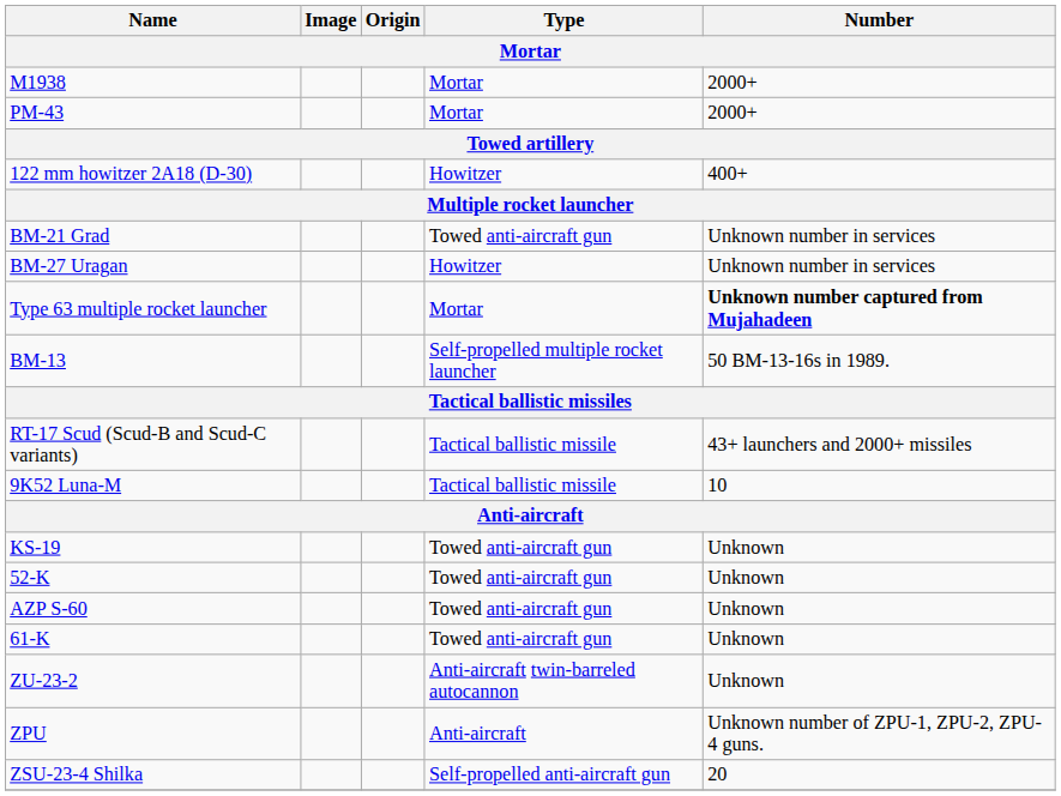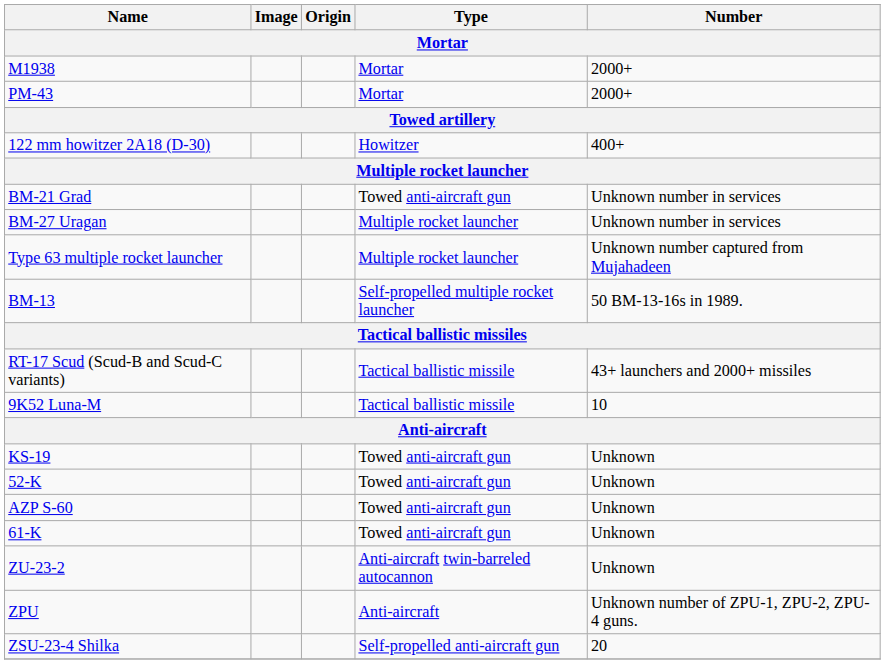 <table class="wikitable">
 <tr>
 <th>Name</th>
 <th>Image</th>
 <th>Origin</th>
 <th>Type</th>
 <th>Number</th>
 </tr>
 <tr>
 <th colspan="5"><a href='#'>Mortar</a></th>
 </tr>
 <tr>
 <td><a href='#'>M1938</a></td>
 <td></td>
 <td></td>
 <td><a href='#'>Mortar</a></td>
 <td>2000+</td>
 </tr>
 <tr>
 <td><a href='#'>PM-43</a></td>
 <td></td>
 <td></td>
 <td><a href='#'>Mortar</a></td>
 <td>2000+</td>
 </tr>
 <tr>
 <th colspan="5"><a href='#'>Towed artillery</a></th>
 </tr>
 <tr>
 <td><a href='#'>122 mm howitzer 2A18 (D-30)</a></td>
 <td></td>
 <td></td>
 <td><a href='#'>Howitzer</a></td>
 <td>400+</td>
 </tr>
 <tr>
 <th colspan="5"><a href='#'>Multiple rocket launcher</a></th>
 </tr>
 <tr>
 <td><a href='#'>BM-21 Grad</a></td>
 <td></td>
 <td></td>
 <td>Towed <a href='#'>anti-aircraft gun</a></td>
 <td>Unknown number in services</td>
 </tr>
 <tr>
 <td><a href='#'>BM-27 Uragan</a></td>
 <td></td>
 <td></td>
-<td><a href='#'>Howitzer</a></td>
+<td><a href='#'>Multiple rocket launcher</a></td>
 <td>Unknown number in services</td>
 </tr>
 <tr>
 <td><a href='#'>Type 63 multiple rocket launcher</a></td>
 <td></td>
 <td></td>
-<td><a href='#'>Mortar</a></td>
-<td><strong>Unknown number captured from <a href='#'>Mujahadeen</a></strong></td>
+<td><a href='#'>Multiple rocket launcher</a></td>
+<td>Unknown number captured from <a href='#'>Mujahadeen</a></td>
 </tr>
 <tr>
 <td><a href='#'>BM-13</a></td>
 <td></td>
 <td></td>
 <td><a href='#'>Self-propelled multiple rocket launcher</a></td>
 <td>50 BM-13-16s in 1989.</td>
 </tr>
 <tr>
 <th colspan="5"><a href='#'>Tactical ballistic missiles</a></th>
 </tr>
 <tr>
 <td><a href='#'>RT-17 Scud</a> (Scud-B and Scud-C variants)</td>
 <td></td>
 <td></td>
 <td><a href='#'>Tactical ballistic missile</a></td>
 <td>43+ launchers and 2000+ missiles</td>
 </tr>
 <tr>
 <td><a href='#'>9K52 Luna-M</a></td>
 <td></td>
 <td></td>
 <td><a href='#'>Tactical ballistic missile</a></td>
 <td>10</td>
 </tr>
 <tr>
 <th colspan="5"><a href='#'>Anti-aircraft</a></th>
 </tr>
 <tr>
 <td><a href='#'>KS-19</a></td>
 <td></td>
 <td></td>
 <td>Towed <a href='#'>anti-aircraft gun</a></td>
 <td>Unknown</td>
 </tr>
 <tr>
 <td><a href='#'>52-K</a></td>
 <td></td>
 <td></td>
 <td>Towed <a href='#'>anti-aircraft gun</a></td>
 <td>Unknown</td>
 </tr>
 <tr>
 <td><a href='#'>AZP S-60</a></td>
 <td></td>
 <td></td>
 <td>Towed <a href='#'>anti-aircraft gun</a></td>
 <td>Unknown</td>
 </tr>
 <tr>
 <td><a href='#'>61-K</a></td>
 <td></td>
 <td></td>
 <td>Towed <a href='#'>anti-aircraft gun</a></td>
 <td>Unknown</td>
 </tr>
 <tr>
 <td><a href='#'>ZU-23-2</a></td>
 <td></td>
 <td></td>
 <td><a href='#'>Anti-aircraft</a> <a href='#'>twin-barreled autocannon</a></td>
 <td>Unknown</td>
 </tr>
 <tr>
 <td><a href='#'>ZPU</a></td>
 <td></td>
 <td></td>
 <td><a href='#'>Anti-aircraft</a></td>
 <td>Unknown number of ZPU-1, ZPU-2, ZPU-4 guns.</td>
 </tr>
 <tr>
 <td><a href='#'>ZSU-23-4 Shilka</a></td>
 <td></td>
 <td></td>
 <td><a href='#'>Self-propelled anti-aircraft gun</a></td>
 <td>20</td>
 </tr>
 <tr>
 </tr>
 </table>
